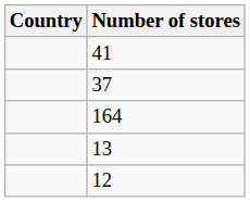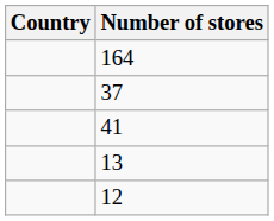 <table class="wikitable sortable">
 <tr>
 <th>Country</th>
 <th data-sort-type="number">Number of stores</th>
 </tr>
 <tr>
 <td></td>
-<td>41</td>
+<td>164</td>
 </tr>
 <tr>
 <td></td>
 <td>37</td>
 </tr>
 <tr>
 <td></td>
-<td>164</td>
+<td>41</td>
 </tr>
 <tr>
 <td></td>
 <td>13</td>
 </tr>
 <tr>
 <td></td>
 <td>12</td>
 </tr>
 </table>
